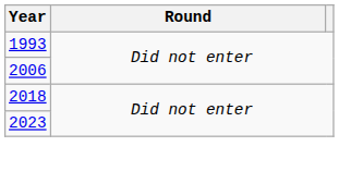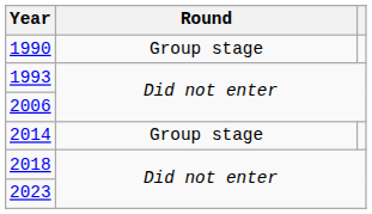 <table class="wikitable" style="text-align: center; font-size:90%">
 <tr>
 <th>Year</th>
 <th style="width:200px">Round</th>
 <th></th>
+</tr>
+<tr>
+<td><a href='#'>1990</a></td>
+<td>Group stage</td>
+<td></td>
 </tr>
 <tr>
 <td><a href='#'>1993</a></td>
 <td colspan="2" rowspan="2"><em>Did not enter</em></td>
 </tr>
 <tr>
 <td><a href='#'>2006</a></td>
 </tr>
 <tr>
+<td><a href='#'>2014</a></td>
+<td>Group stage</td>
+<td></td>
+</tr>
+<tr>
 <td><a href='#'>2018</a></td>
 <td colspan="2" rowspan="2"><em>Did not enter</em></td>
 </tr>
 <tr>
 <td><a href='#'>2023</a></td>
 </tr>
 </table>
